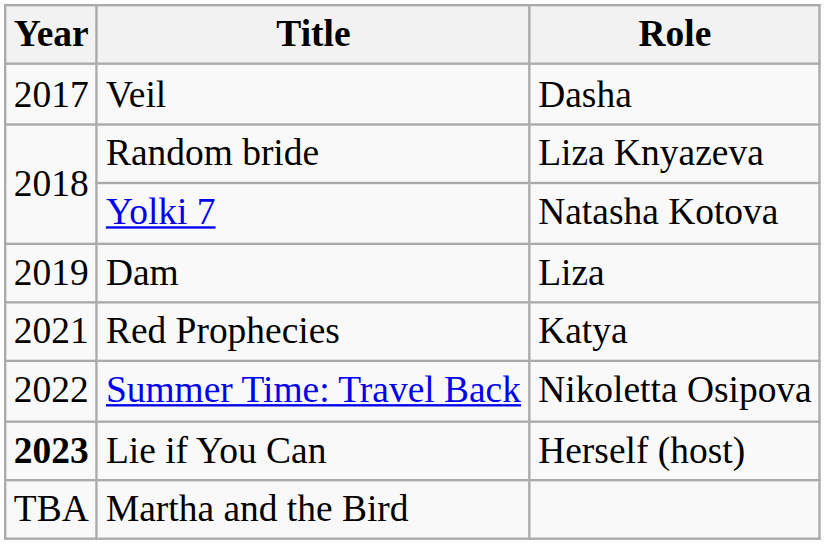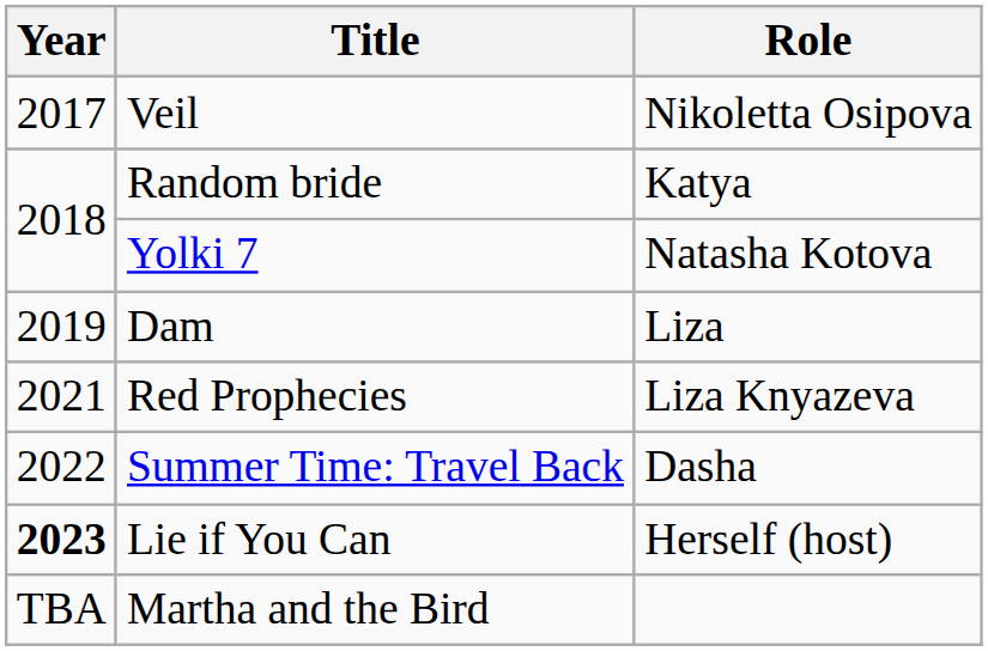 <table class="wikitable">
 <tr>
 <th>Year</th>
 <th>Title</th>
 <th>Role</th>
 </tr>
 <tr>
 <td>2017</td>
 <td>Veil</td>
-<td>Dasha</td>
+<td>Nikoletta Osipova</td>
 </tr>
 <tr>
 <td rowspan="2" align="center">2018</td>
 <td>Random bride</td>
-<td>Liza Knyazeva</td>
+<td>Katya</td>
 </tr>
 <tr>
 <td><a href='#'>Yolki 7</a></td>
 <td>Natasha Kotova</td>
 </tr>
 <tr>
 <td>2019</td>
 <td>Dam</td>
 <td>Liza</td>
 </tr>
 <tr>
 <td>2021</td>
 <td>Red Prophecies</td>
-<td>Katya</td>
+<td>Liza Knyazeva</td>
 </tr>
 <tr>
 <td>2022</td>
 <td><a href='#'>Summer Time: Travel Back</a></td>
-<td>Nikoletta Osipova</td>
+<td>Dasha</td>
 </tr>
 <tr>
 <td><strong>2023</strong></td>
 <td>Lie if You Can</td>
 <td>Herself (host)</td>
 </tr>
 <tr>
 <td>TBA</td>
 <td>Martha and the Bird</td>
 <td></td>
 </tr>
 </table>
